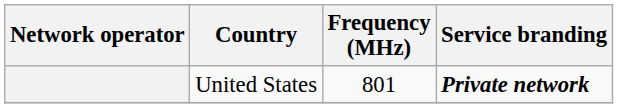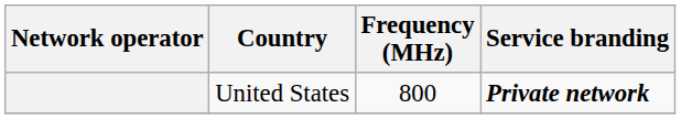 <table class="wikitable sortable">
 <tr>
 <th>Network operator</th>
 <th>Country</th>
 <th>Frequency<br>(MHz)</th>
 <th>Service branding</th>
 </tr>
 <tr>
 <th></th>
 <td> United States</td>
-<td style="text-align: center;">801</td>
+<td style="text-align: center;">800</td>
 <td><strong><em>Private network</em></strong></td>
 </tr>
 <tr>
 </tr>
 </table>
